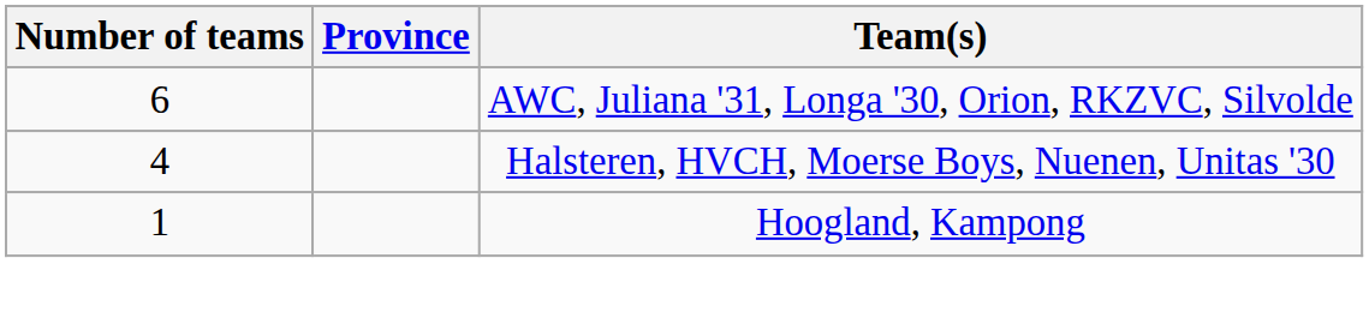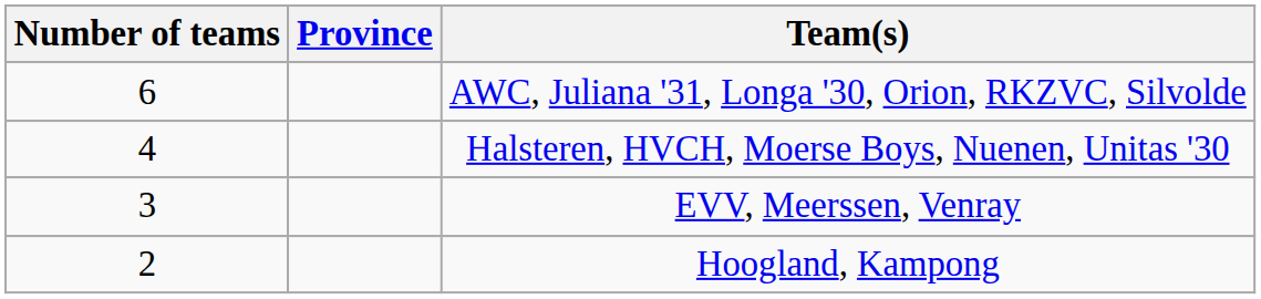 <table class="wikitable" style="text-align:center">
 <tr>
 <th>Number of teams</th>
 <th><a href='#'>Province</a></th>
 <th>Team(s)</th>
 </tr>
 <tr>
 <td>6</td>
 <td align="left"></td>
 <td><a href='#'>AWC</a>, <a href='#'>Juliana '31</a>, <a href='#'>Longa '30</a>, <a href='#'>Orion</a>, <a href='#'>RKZVC</a>, <a href='#'>Silvolde</a></td>
 </tr>
 <tr>
 <td>4</td>
 <td align="left"></td>
 <td><a href='#'>Halsteren</a>, <a href='#'>HVCH</a>, <a href='#'>Moerse Boys</a>, <a href='#'>Nuenen</a>, <a href='#'>Unitas '30</a></td>
 </tr>
 <tr>
-<td>1</td>
+<td>3</td>
+<td align="left"></td>
+<td><a href='#'>EVV</a>, <a href='#'>Meerssen</a>, <a href='#'>Venray</a></td>
+</tr>
+<tr>
+<td>2</td>
 <td align="left"></td>
 <td><a href='#'>Hoogland</a>, <a href='#'>Kampong</a></td>
 </tr>
 </table>
